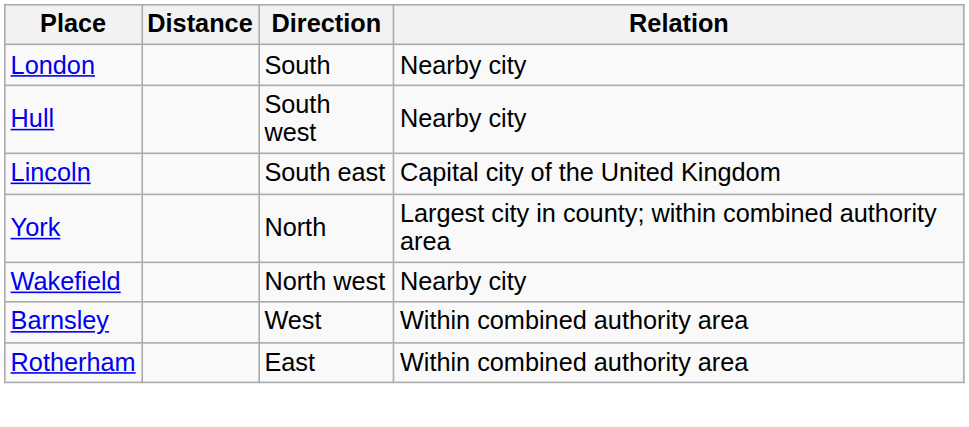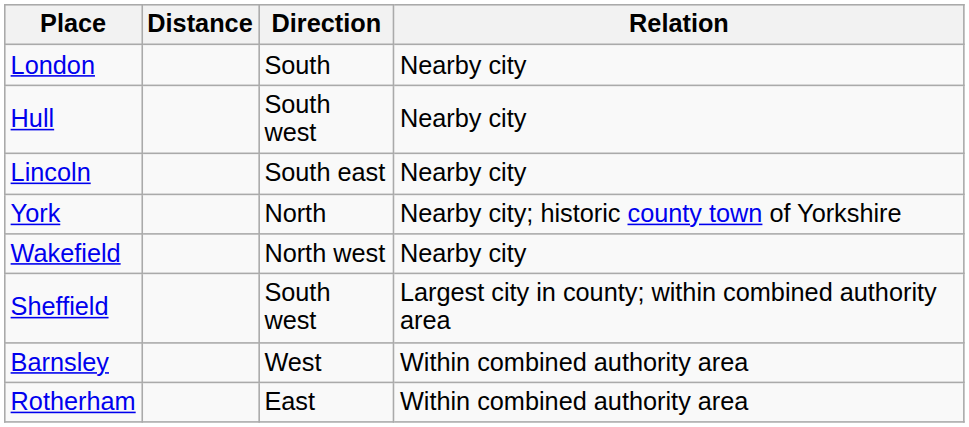 <table class="wikitable">
 <tr>
 <th>Place</th>
 <th>Distance</th>
 <th>Direction</th>
 <th>Relation</th>
 </tr>
 <tr>
 <td><a href='#'>London</a></td>
 <td></td>
 <td>South</td>
 <td>Nearby city</td>
 </tr>
 <tr>
 <td><a href='#'>Hull</a></td>
 <td></td>
 <td>South west</td>
 <td>Nearby city</td>
 </tr>
 <tr>
 <td><a href='#'>Lincoln</a></td>
 <td></td>
 <td>South east</td>
-<td>Capital city of the United Kingdom</td>
+<td>Nearby city</td>
 </tr>
 <tr>
 <td><a href='#'>York</a></td>
 <td></td>
 <td>North</td>
-<td>Largest city in county; within combined authority area</td>
+<td>Nearby city; historic <a href='#'>county town</a> of Yorkshire</td>
 </tr>
 <tr>
 <td><a href='#'>Wakefield</a></td>
 <td></td>
 <td>North west</td>
 <td>Nearby city</td>
+</tr>
+<tr>
+<td><a href='#'>Sheffield</a></td>
+<td></td>
+<td>South west</td>
+<td>Largest city in county; within combined authority area</td>
 </tr>
 <tr>
 <td><a href='#'>Barnsley</a></td>
 <td></td>
 <td>West</td>
 <td>Within combined authority area</td>
 </tr>
 <tr>
 <td><a href='#'>Rotherham</a></td>
 <td></td>
 <td>East</td>
 <td>Within combined authority area</td>
 </tr>
 </table>
